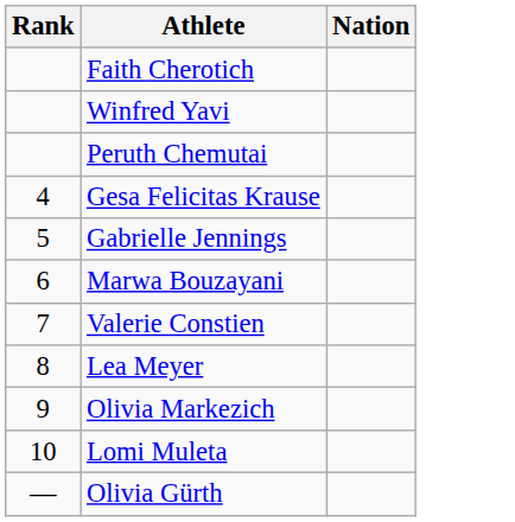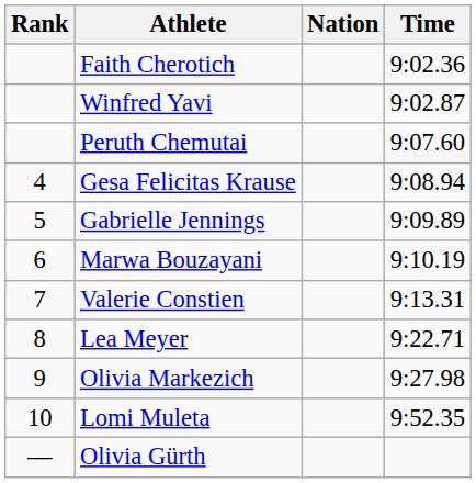 <table class="wikitable">
 <tr>
 <th scope="col">Rank</th>
 <th scope="col">Athlete</th>
 <th scope="col">Nation</th>
+<th scope="col">Time</th>
 </tr>
 <tr>
 <td align=center></td>
 <td><a href='#'>Faith Cherotich</a></td>
 <td></td>
+<td>9:02.36</td>
 </tr>
 <tr>
 <td align=center></td>
 <td><a href='#'>Winfred Yavi</a></td>
 <td></td>
+<td>9:02.87</td>
 </tr>
 <tr>
 <td align=center></td>
 <td><a href='#'>Peruth Chemutai</a></td>
 <td></td>
+<td>9:07.60</td>
 </tr>
 <tr>
 <td align=center>4</td>
 <td><a href='#'>Gesa Felicitas Krause</a></td>
 <td></td>
+<td>9:08.94</td>
 </tr>
 <tr>
 <td align=center>5</td>
 <td><a href='#'>Gabrielle Jennings</a></td>
 <td></td>
+<td>9:09.89</td>
 </tr>
 <tr>
 <td align=center>6</td>
 <td><a href='#'>Marwa Bouzayani</a></td>
 <td></td>
+<td>9:10.19</td>
 </tr>
 <tr>
 <td align=center>7</td>
 <td><a href='#'>Valerie Constien</a></td>
 <td></td>
+<td>9:13.31</td>
 </tr>
 <tr>
 <td align=center>8</td>
 <td><a href='#'>Lea Meyer</a></td>
 <td></td>
+<td>9:22.71</td>
 </tr>
 <tr>
 <td align=center>9</td>
 <td><a href='#'>Olivia Markezich</a></td>
 <td></td>
+<td>9:27.98</td>
 </tr>
 <tr>
 <td align=center>10</td>
 <td><a href='#'>Lomi Muleta</a></td>
 <td></td>
+<td>9:52.35</td>
 </tr>
 <tr>
 <td align=center>—</td>
 <td><a href='#'>Olivia Gürth</a></td>
 <td></td>
+<td></td>
 </tr>
 </table>
